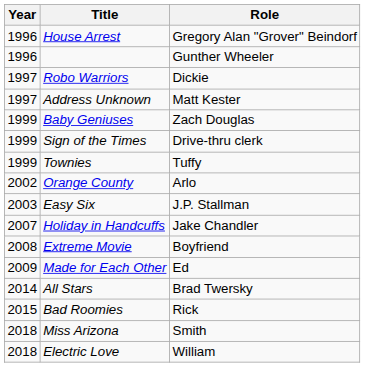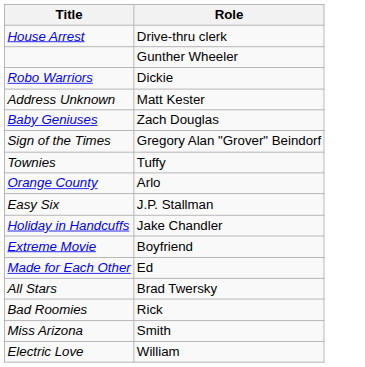 <table class="wikitable sortable">
 <tr>
-<th>Year</th>
 <th>Title</th>
 <th>Role</th>
 </tr>
 <tr>
-<td>1996</td>
 <td><em><a href='#'>House Arrest</a></em></td>
-<td>Gregory Alan "Grover" Beindorf</td>
+<td>Drive-thru clerk</td>
 </tr>
 <tr>
-<td>1996</td>
 <td><em></em></td>
 <td>Gunther Wheeler</td>
 </tr>
 <tr>
-<td>1997</td>
 <td><em><a href='#'>Robo Warriors</a></em></td>
 <td>Dickie</td>
 </tr>
 <tr>
-<td>1997</td>
 <td><em>Address Unknown</em></td>
 <td>Matt Kester</td>
 </tr>
 <tr>
-<td>1999</td>
 <td><em><a href='#'>Baby Geniuses</a></em></td>
 <td>Zach Douglas</td>
 </tr>
 <tr>
-<td>1999</td>
 <td><em>Sign of the Times</em></td>
-<td>Drive-thru clerk</td>
+<td>Gregory Alan "Grover" Beindorf</td>
 </tr>
 <tr>
-<td>1999</td>
 <td><em>Townies</em></td>
 <td>Tuffy</td>
 </tr>
 <tr>
-<td>2002</td>
 <td><em><a href='#'>Orange County</a></em></td>
 <td>Arlo</td>
 </tr>
 <tr>
-<td>2003</td>
 <td><em>Easy Six</em></td>
 <td>J.P. Stallman</td>
 </tr>
 <tr>
-<td>2007</td>
 <td><em><a href='#'>Holiday in Handcuffs</a></em></td>
 <td>Jake Chandler</td>
 </tr>
 <tr>
-<td>2008</td>
 <td><em><a href='#'>Extreme Movie</a></em></td>
 <td>Boyfriend</td>
 </tr>
 <tr>
-<td>2009</td>
 <td><em><a href='#'>Made for Each Other</a></em></td>
 <td>Ed</td>
 </tr>
 <tr>
-<td>2014</td>
 <td><em>All Stars</em></td>
 <td>Brad Twersky</td>
 </tr>
 <tr>
-<td>2015</td>
 <td><em>Bad Roomies</em></td>
 <td>Rick</td>
 </tr>
 <tr>
-<td>2018</td>
 <td><em>Miss Arizona</em></td>
 <td>Smith</td>
 </tr>
 <tr>
-<td>2018</td>
 <td><em>Electric Love</em></td>
 <td>William</td>
 </tr>
 </table>
